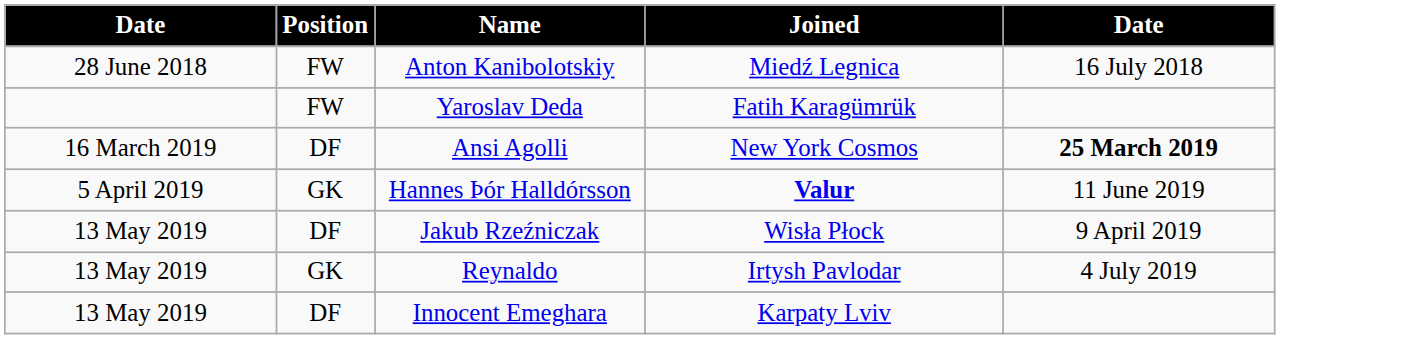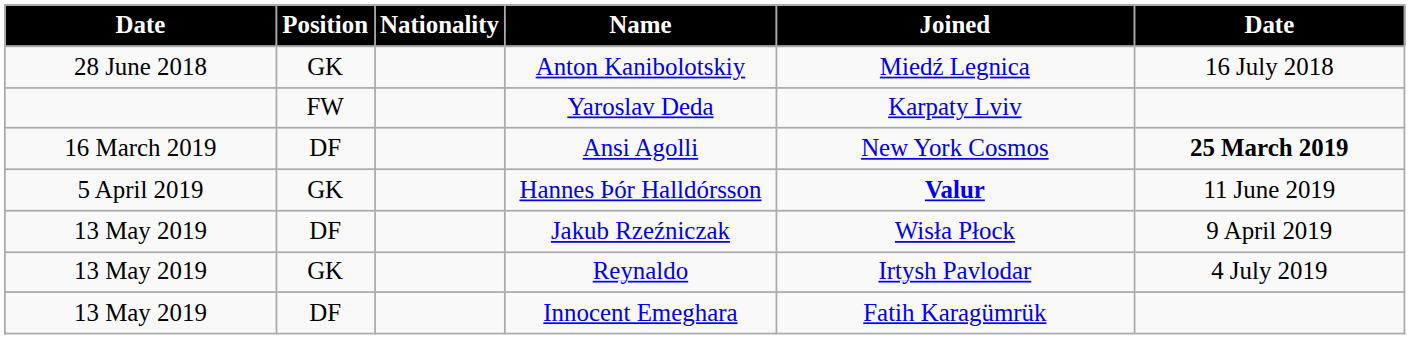 <table class="wikitable"  style="text-align:center; font-size:90%; ">
 <tr>
 <th style="background:#000000; color:#fff; width:150px;">Date</th>
 <th style="background:#000000; color:#fff; width:50px;">Position</th>
+<th style="background:#000000; color:#fff; width:50px;">Nationality</th>
 <th style="background:#000000; color:#fff; width:150px;">Name</th>
 <th style="background:#000000; color:#fff; width:200px;">Joined</th>
 <th style="background:#000000; color:#fff; width:150px;">Date</th>
 </tr>
 <tr>
 <td>28 June 2018</td>
-<td>FW</td>
+<td>GK</td>
+<td></td>
 <td><a href='#'>Anton Kanibolotskiy</a></td>
 <td><a href='#'>Miedź Legnica</a></td>
 <td>16 July 2018</td>
 </tr>
 <tr>
 <td></td>
 <td>FW</td>
+<td></td>
 <td><a href='#'>Yaroslav Deda</a></td>
-<td><a href='#'>Fatih Karagümrük</a></td>
+<td><a href='#'>Karpaty Lviv</a></td>
 <td></td>
 </tr>
 <tr>
 <td>16 March 2019</td>
 <td>DF</td>
+<td></td>
 <td><a href='#'>Ansi Agolli</a></td>
 <td><a href='#'>New York Cosmos</a></td>
 <td><strong>25 March 2019</strong></td>
 </tr>
 <tr>
 <td>5 April 2019</td>
 <td>GK</td>
+<td></td>
 <td><a href='#'>Hannes Þór Halldórsson</a></td>
 <td><strong><a href='#'>Valur</a></strong></td>
 <td>11 June 2019</td>
 </tr>
 <tr>
 <td>13 May 2019</td>
 <td>DF</td>
+<td></td>
 <td><a href='#'>Jakub Rzeźniczak</a></td>
 <td><a href='#'>Wisła Płock</a></td>
 <td>9 April 2019</td>
 </tr>
 <tr>
 <td>13 May 2019</td>
 <td>GK</td>
+<td></td>
 <td><a href='#'>Reynaldo</a></td>
 <td><a href='#'>Irtysh Pavlodar</a></td>
 <td>4 July 2019</td>
 </tr>
 <tr>
 <td>13 May 2019</td>
 <td>DF</td>
+<td></td>
 <td><a href='#'>Innocent Emeghara</a></td>
-<td><a href='#'>Karpaty Lviv</a></td>
+<td><a href='#'>Fatih Karagümrük</a></td>
 <td></td>
 </tr>
 </table>
